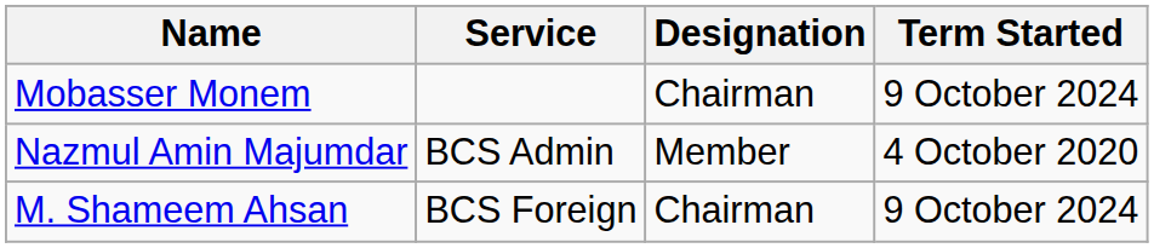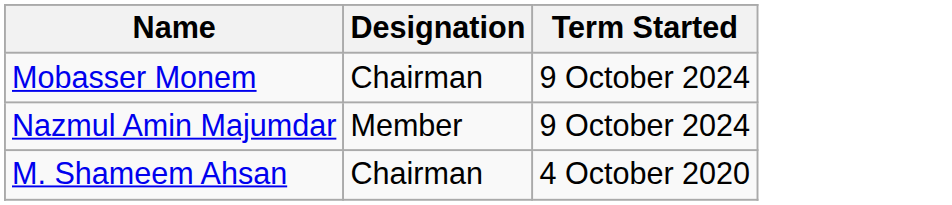 <table class="wikitable">
 <tr>
 <th>Name</th>
-<th>Service</th>
 <th>Designation</th>
 <th>Term Started</th>
 </tr>
 <tr>
 <td><a href='#'>Mobasser Monem</a></td>
-<td></td>
 <td>Chairman</td>
 <td>9 October 2024</td>
 </tr>
 <tr>
 <td><a href='#'>Nazmul Amin Majumdar</a></td>
-<td>BCS Admin</td>
 <td>Member</td>
-<td>4 October 2020</td>
+<td>9 October 2024</td>
 </tr>
 <tr>
 <td><a href='#'>M. Shameem Ahsan</a></td>
-<td>BCS Foreign</td>
 <td>Chairman</td>
-<td>9 October 2024</td>
+<td>4 October 2020</td>
 </tr>
 </table>
